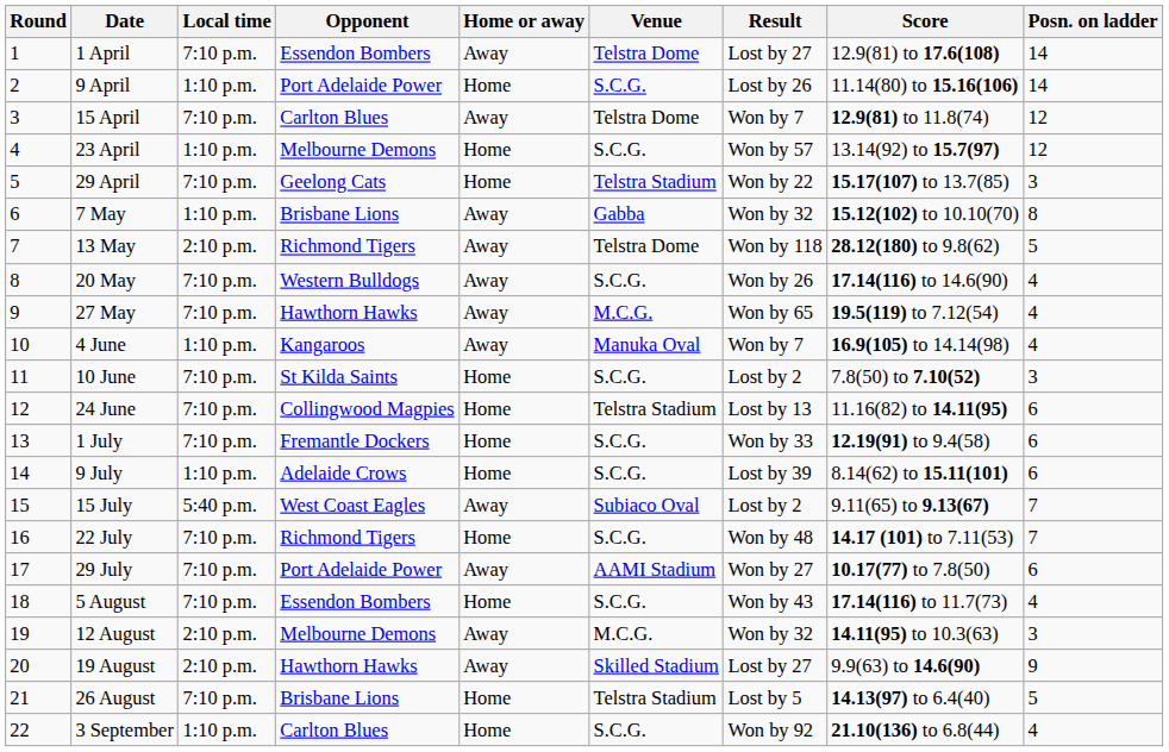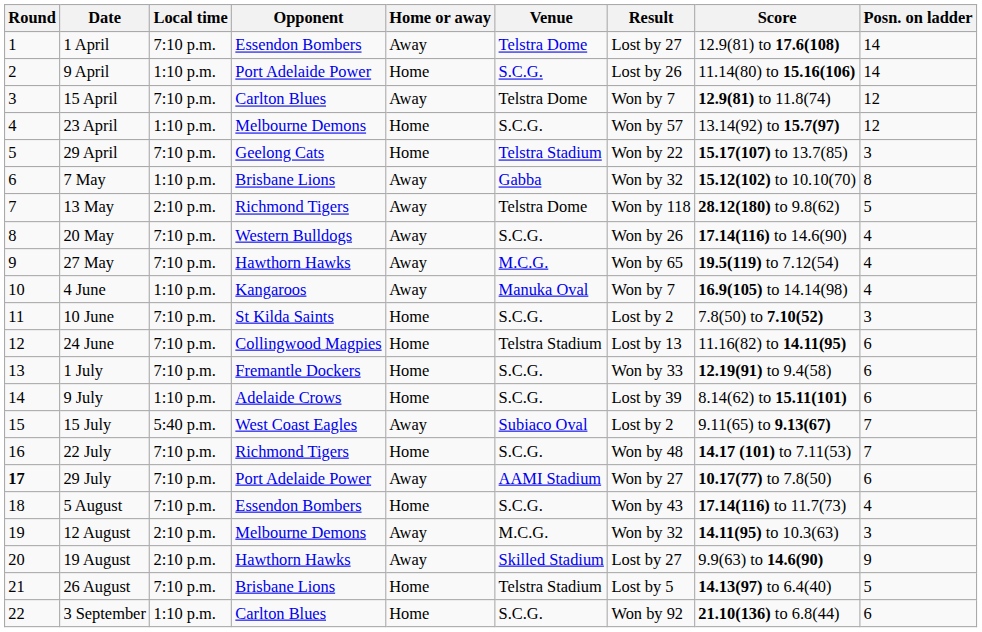 <table class="wikitable" style="font-size: 95%;">
 <tr>
 <th>Round</th>
 <th>Date</th>
 <th>Local time</th>
 <th>Opponent</th>
 <th>Home or away</th>
 <th>Venue</th>
 <th>Result</th>
 <th>Score</th>
 <th>Posn. on ladder</th>
 </tr>
 <tr valign="top">
 <td>1</td>
 <td>1 April</td>
 <td>7:10 p.m.</td>
 <td align=left><a href='#'>Essendon Bombers</a></td>
 <td>Away</td>
 <td><a href='#'>Telstra Dome</a></td>
 <td>Lost by 27</td>
 <td>12.9(81) to <strong>17.6(108)</strong></td>
 <td>14</td>
 </tr>
 <tr>
 <td>2</td>
 <td>9 April</td>
 <td>1:10 p.m.</td>
 <td align=left><a href='#'>Port Adelaide Power</a></td>
 <td>Home</td>
 <td><a href='#'>S.C.G.</a></td>
 <td>Lost by 26</td>
 <td>11.14(80) to <strong>15.16(106)</strong></td>
 <td>14</td>
 </tr>
 <tr>
 <td>3</td>
 <td>15 April</td>
 <td>7:10 p.m.</td>
 <td align=left><a href='#'>Carlton Blues</a></td>
 <td>Away</td>
 <td>Telstra Dome</td>
 <td>Won by 7</td>
 <td><strong>12.9(81)</strong> to 11.8(74)</td>
 <td>12</td>
 </tr>
 <tr>
 <td>4</td>
 <td>23 April</td>
 <td>1:10 p.m.</td>
 <td align=left><a href='#'>Melbourne Demons</a></td>
 <td>Home</td>
 <td>S.C.G.</td>
 <td>Won by 57</td>
 <td>13.14(92) to <strong>15.7(97)</strong></td>
 <td>12</td>
 </tr>
 <tr>
 <td>5</td>
 <td>29 April</td>
 <td>7:10 p.m.</td>
 <td align=left><a href='#'>Geelong Cats</a></td>
 <td>Home</td>
 <td><a href='#'>Telstra Stadium</a></td>
 <td>Won by 22</td>
 <td><strong>15.17(107)</strong> to 13.7(85)</td>
 <td>3</td>
 </tr>
 <tr>
 <td>6</td>
 <td>7 May</td>
 <td>1:10 p.m.</td>
 <td align=left><a href='#'>Brisbane Lions</a></td>
 <td>Away</td>
 <td><a href='#'>Gabba</a></td>
 <td>Won by 32</td>
 <td><strong>15.12(102)</strong> to 10.10(70)</td>
 <td>8</td>
 </tr>
 <tr>
 <td>7</td>
 <td>13 May</td>
 <td>2:10 p.m.</td>
 <td align=left><a href='#'>Richmond Tigers</a></td>
 <td>Away</td>
 <td>Telstra Dome</td>
 <td>Won by 118</td>
 <td><strong>28.12(180)</strong> to 9.8(62)</td>
 <td>5</td>
 </tr>
 <tr>
 <td>8</td>
 <td>20 May</td>
 <td>7:10 p.m.</td>
 <td align=left><a href='#'>Western Bulldogs</a></td>
 <td>Away</td>
 <td>S.C.G.</td>
 <td>Won by 26</td>
 <td><strong>17.14(116)</strong> to 14.6(90)</td>
 <td>4</td>
 </tr>
 <tr>
 <td>9</td>
 <td>27 May</td>
 <td>7:10 p.m.</td>
 <td align=left><a href='#'>Hawthorn Hawks</a></td>
 <td>Away</td>
 <td><a href='#'>M.C.G.</a></td>
 <td>Won by 65</td>
 <td><strong>19.5(119)</strong> to 7.12(54)</td>
 <td>4</td>
 </tr>
 <tr>
 <td>10</td>
 <td>4 June</td>
 <td>1:10 p.m.</td>
 <td align=left><a href='#'>Kangaroos</a></td>
 <td>Away</td>
 <td><a href='#'>Manuka Oval</a></td>
 <td>Won by 7</td>
 <td><strong>16.9(105)</strong> to 14.14(98)</td>
 <td>4</td>
 </tr>
 <tr>
 <td>11</td>
 <td>10 June</td>
 <td>7:10 p.m.</td>
 <td align=left><a href='#'>St Kilda Saints</a></td>
 <td>Home</td>
 <td>S.C.G.</td>
 <td>Lost by 2</td>
 <td>7.8(50) to <strong>7.10(52)</strong></td>
 <td>3</td>
 </tr>
 <tr>
 <td>12</td>
 <td>24 June</td>
 <td>7:10 p.m.</td>
 <td align=left><a href='#'>Collingwood Magpies</a></td>
 <td>Home</td>
 <td>Telstra Stadium</td>
 <td>Lost by 13</td>
 <td>11.16(82) to <strong>14.11(95)</strong></td>
 <td>6</td>
 </tr>
 <tr>
 <td>13</td>
 <td>1 July</td>
 <td>7:10 p.m.</td>
 <td align=left><a href='#'>Fremantle Dockers</a></td>
 <td>Home</td>
 <td>S.C.G.</td>
 <td>Won by 33</td>
 <td><strong>12.19(91)</strong> to 9.4(58)</td>
 <td>6</td>
 </tr>
 <tr>
 <td>14</td>
 <td>9 July</td>
 <td>1:10 p.m.</td>
 <td align=left><a href='#'>Adelaide Crows</a></td>
 <td>Home</td>
 <td>S.C.G.</td>
 <td>Lost by 39</td>
 <td>8.14(62) to <strong>15.11(101)</strong></td>
 <td>6</td>
 </tr>
 <tr>
 <td>15</td>
 <td>15 July</td>
 <td>5:40 p.m.</td>
 <td align=left><a href='#'>West Coast Eagles</a></td>
 <td>Away</td>
 <td><a href='#'>Subiaco Oval</a></td>
 <td>Lost by 2</td>
 <td>9.11(65) to <strong>9.13(67)</strong></td>
 <td>7</td>
 </tr>
 <tr>
 <td>16</td>
 <td>22 July</td>
 <td>7:10 p.m.</td>
 <td align=left><a href='#'>Richmond Tigers</a></td>
 <td>Home</td>
 <td>S.C.G.</td>
 <td>Won by 48</td>
 <td><strong>14.17 (101)</strong> to 7.11(53)</td>
 <td>7</td>
 </tr>
 <tr>
-<td>17</td>
+<td><strong>17</strong></td>
 <td>29 July</td>
 <td>7:10 p.m.</td>
 <td align=left><a href='#'>Port Adelaide Power</a></td>
 <td>Away</td>
 <td><a href='#'>AAMI Stadium</a></td>
 <td>Won by 27</td>
 <td><strong>10.17(77)</strong> to 7.8(50)</td>
 <td>6</td>
 </tr>
 <tr>
 <td>18</td>
 <td>5 August</td>
 <td>7:10 p.m.</td>
 <td align=left><a href='#'>Essendon Bombers</a></td>
 <td>Home</td>
 <td>S.C.G.</td>
 <td>Won by 43</td>
 <td><strong>17.14(116)</strong> to 11.7(73)</td>
 <td>4</td>
 </tr>
 <tr>
 <td>19</td>
 <td>12 August</td>
 <td>2:10 p.m.</td>
 <td align=left><a href='#'>Melbourne Demons</a></td>
 <td>Away</td>
 <td>M.C.G.</td>
 <td>Won by 32</td>
 <td><strong>14.11(95)</strong> to 10.3(63)</td>
 <td>3</td>
 </tr>
 <tr>
 <td>20</td>
 <td>19 August</td>
 <td>2:10 p.m.</td>
 <td align=left><a href='#'>Hawthorn Hawks</a></td>
 <td>Away</td>
 <td><a href='#'>Skilled Stadium</a></td>
 <td>Lost by 27</td>
 <td>9.9(63) to <strong>14.6(90)</strong></td>
 <td>9</td>
 </tr>
 <tr>
 <td>21</td>
 <td>26 August</td>
 <td>7:10 p.m.</td>
 <td align=left><a href='#'>Brisbane Lions</a></td>
 <td>Home</td>
 <td>Telstra Stadium</td>
 <td>Lost by 5</td>
 <td><strong>14.13(97)</strong> to 6.4(40)</td>
 <td>5</td>
 </tr>
 <tr>
 <td>22</td>
 <td>3 September</td>
 <td>1:10 p.m.</td>
 <td align=left><a href='#'>Carlton Blues</a></td>
 <td>Home</td>
 <td>S.C.G.</td>
 <td>Won by 92</td>
 <td><strong>21.10(136)</strong> to 6.8(44)</td>
-<td>4</td>
+<td>6</td>
 </tr>
 </table>
